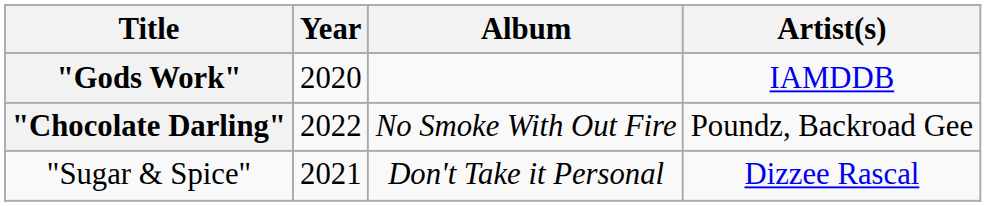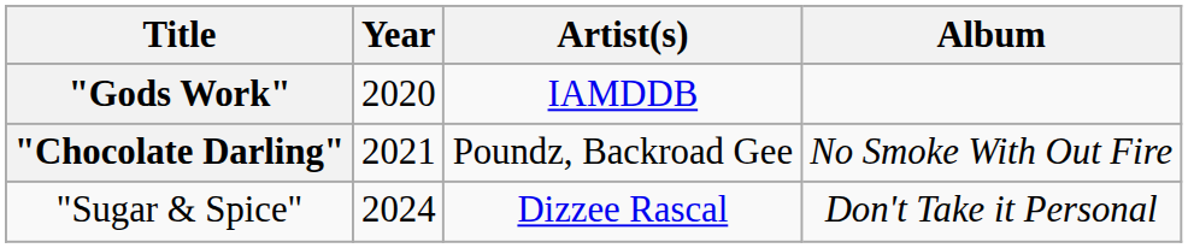 <table class="wikitable mw-collapsible plainrowheaders" style="text-align:center;">
 <tr>
 <th>Title</th>
 <th>Year</th>
+<th>Artist(s)</th>
 <th>Album</th>
-<th>Artist(s)</th>
 </tr>
 <tr>
 <th scope="row">"Gods Work"</th>
 <td>2020</td>
+<td><a href='#'>IAMDDB</a></td>
 <td></td>
-<td><a href='#'>IAMDDB</a></td>
 </tr>
 <tr>
 <th scope="row">"Chocolate Darling"</th>
-<td>2022</td>
+<td>2021</td>
+<td>Poundz, Backroad Gee</td>
 <td><em>No Smoke With Out Fire</em></td>
-<td>Poundz, Backroad Gee</td>
 </tr>
 <tr>
 <td>"Sugar & Spice"</td>
-<td>2021</td>
+<td>2024</td>
+<td><a href='#'>Dizzee Rascal</a></td>
 <td><em>Don't Take it Personal</em></td>
-<td><a href='#'>Dizzee Rascal</a></td>
 </tr>
 </table>
